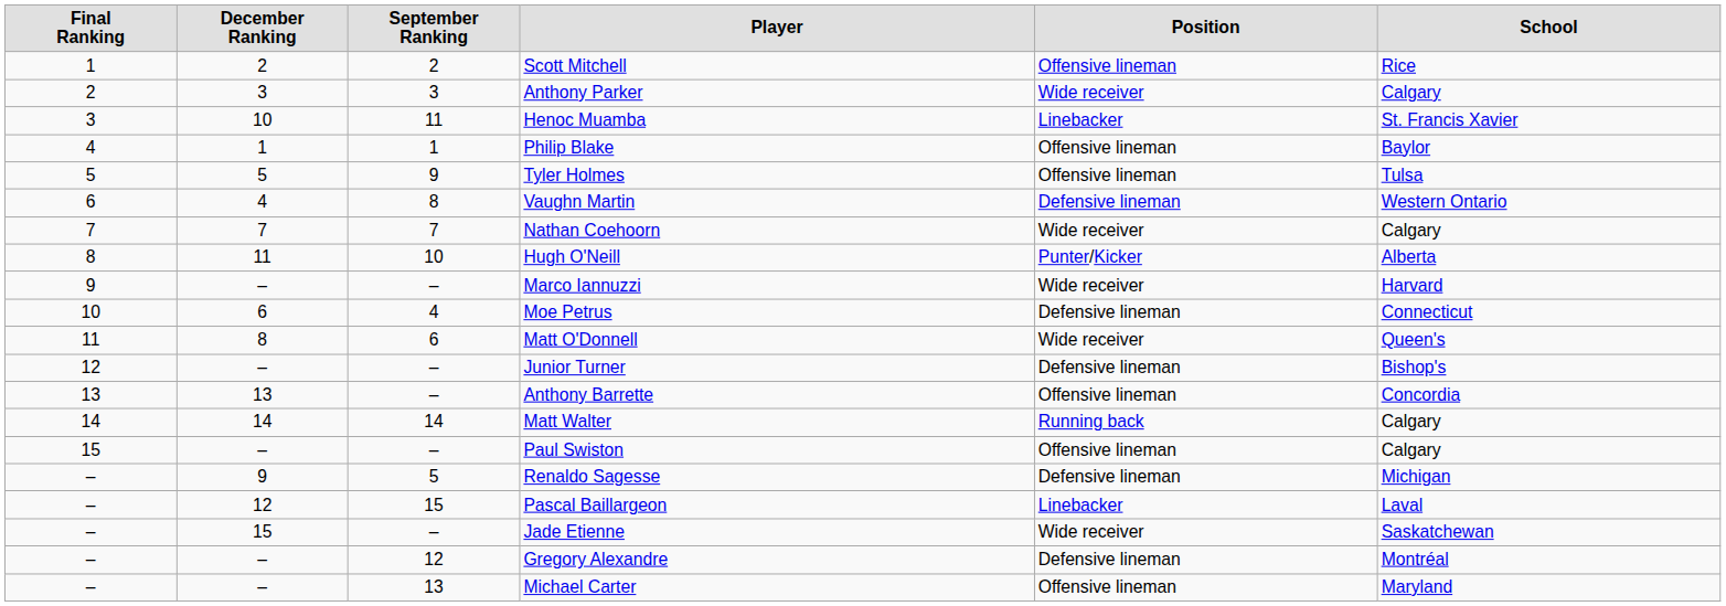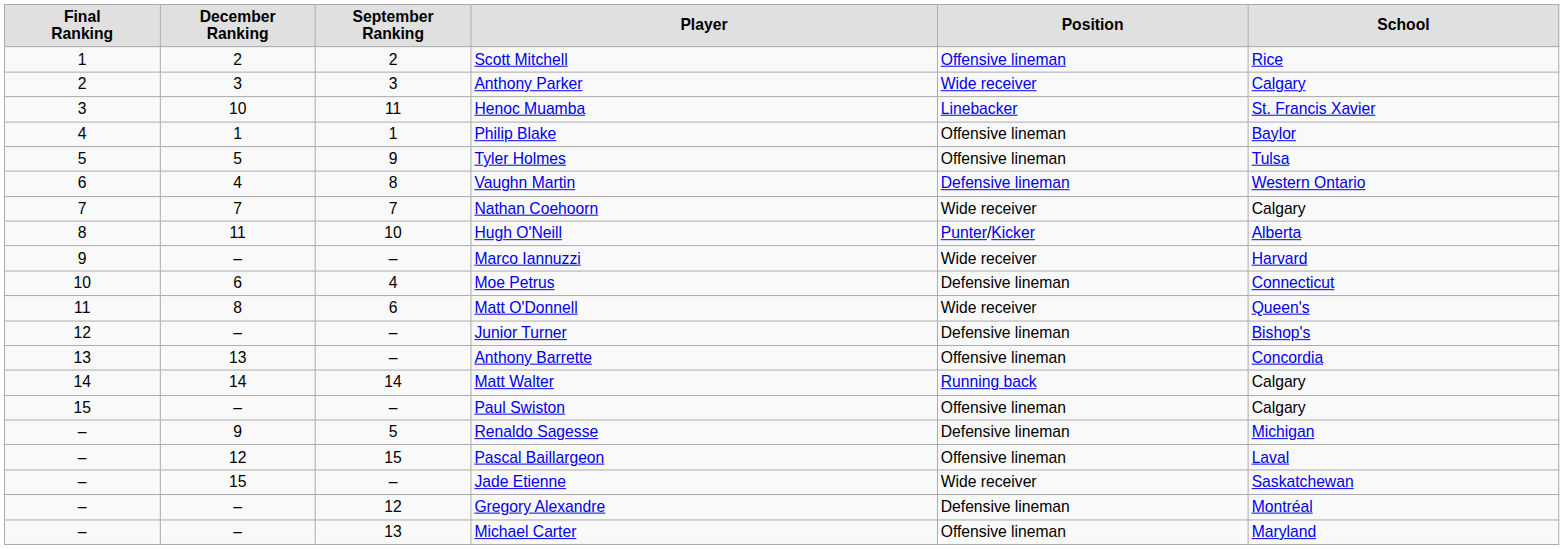 <table class="wikitable sortable" width="80%">
 <tr>
 <th style="background:#e0e0e0; width:10%;">Final<br>Ranking</th>
 <th style="background:#e0e0e0; width:10%;">December<br>Ranking</th>
 <th style="background:#e0e0e0; width:10%;">September<br>Ranking</th>
 <th style="background:#e0e0e0; width:30%;">Player</th>
 <th style="background:#e0e0e0; width:20%;">Position</th>
 <th style="background:#e0e0e0; width:20%;">School</th>
 </tr>
 <tr>
 <td style="text-align:center;">1</td>
 <td style="text-align:center;">2</td>
 <td style="text-align:center;">2</td>
 <td><a href='#'>Scott Mitchell</a></td>
 <td><a href='#'>Offensive lineman</a></td>
 <td><a href='#'>Rice</a></td>
 </tr>
 <tr>
 <td style="text-align:center;">2</td>
 <td style="text-align:center;">3</td>
 <td style="text-align:center;">3</td>
 <td><a href='#'>Anthony Parker</a></td>
 <td><a href='#'>Wide receiver</a></td>
 <td><a href='#'>Calgary</a></td>
 </tr>
 <tr>
 <td style="text-align:center;">3</td>
 <td style="text-align:center;">10</td>
 <td style="text-align:center;">11</td>
 <td><a href='#'>Henoc Muamba</a></td>
 <td><a href='#'>Linebacker</a></td>
 <td><a href='#'>St. Francis Xavier</a></td>
 </tr>
 <tr>
 <td style="text-align:center;">4</td>
 <td style="text-align:center;">1</td>
 <td style="text-align:center;">1</td>
 <td><a href='#'>Philip Blake</a></td>
 <td>Offensive lineman</td>
 <td><a href='#'>Baylor</a></td>
 </tr>
 <tr>
 <td style="text-align:center;">5</td>
 <td style="text-align:center;">5</td>
 <td style="text-align:center;">9</td>
 <td><a href='#'>Tyler Holmes</a></td>
 <td>Offensive lineman</td>
 <td><a href='#'>Tulsa</a></td>
 </tr>
 <tr>
 <td style="text-align:center;">6</td>
 <td style="text-align:center;">4</td>
 <td style="text-align:center;">8</td>
 <td><a href='#'>Vaughn Martin</a></td>
 <td><a href='#'>Defensive lineman</a></td>
 <td><a href='#'>Western Ontario</a></td>
 </tr>
 <tr>
 <td style="text-align:center;">7</td>
 <td style="text-align:center;">7</td>
 <td style="text-align:center;">7</td>
 <td><a href='#'>Nathan Coehoorn</a></td>
 <td>Wide receiver</td>
 <td>Calgary</td>
 </tr>
 <tr>
 <td style="text-align:center;">8</td>
 <td style="text-align:center;">11</td>
 <td style="text-align:center;">10</td>
 <td><a href='#'>Hugh O'Neill</a></td>
 <td><a href='#'>Punter</a>/<a href='#'>Kicker</a></td>
 <td><a href='#'>Alberta</a></td>
 </tr>
 <tr>
 <td style="text-align:center;">9</td>
 <td style="text-align:center;">–</td>
 <td style="text-align:center;">–</td>
 <td><a href='#'>Marco Iannuzzi</a></td>
 <td>Wide receiver</td>
 <td><a href='#'>Harvard</a></td>
 </tr>
 <tr>
 <td style="text-align:center;">10</td>
 <td style="text-align:center;">6</td>
 <td style="text-align:center;">4</td>
 <td><a href='#'>Moe Petrus</a></td>
 <td>Defensive lineman</td>
 <td><a href='#'>Connecticut</a></td>
 </tr>
 <tr>
 <td style="text-align:center;">11</td>
 <td style="text-align:center;">8</td>
 <td style="text-align:center;">6</td>
 <td><a href='#'>Matt O'Donnell</a></td>
 <td>Wide receiver</td>
 <td><a href='#'>Queen's</a></td>
 </tr>
 <tr>
 <td style="text-align:center;">12</td>
 <td style="text-align:center;">–</td>
 <td style="text-align:center;">–</td>
 <td><a href='#'>Junior Turner</a></td>
 <td>Defensive lineman</td>
 <td><a href='#'>Bishop's</a></td>
 </tr>
 <tr>
 <td style="text-align:center;">13</td>
 <td style="text-align:center;">13</td>
 <td style="text-align:center;">–</td>
 <td><a href='#'>Anthony Barrette</a></td>
 <td>Offensive lineman</td>
 <td><a href='#'>Concordia</a></td>
 </tr>
 <tr>
 <td style="text-align:center;">14</td>
 <td style="text-align:center;">14</td>
 <td style="text-align:center;">14</td>
 <td><a href='#'>Matt Walter</a></td>
 <td><a href='#'>Running back</a></td>
 <td>Calgary</td>
 </tr>
 <tr>
 <td style="text-align:center;">15</td>
 <td style="text-align:center;">–</td>
 <td style="text-align:center;">–</td>
 <td><a href='#'>Paul Swiston</a></td>
 <td>Offensive lineman</td>
 <td>Calgary</td>
 </tr>
 <tr>
 <td style="text-align:center;">–</td>
 <td style="text-align:center;">9</td>
 <td style="text-align:center;">5</td>
 <td><a href='#'>Renaldo Sagesse</a></td>
 <td>Defensive lineman</td>
 <td><a href='#'>Michigan</a></td>
 </tr>
 <tr>
 <td style="text-align:center;">–</td>
 <td style="text-align:center;">12</td>
 <td style="text-align:center;">15</td>
 <td><a href='#'>Pascal Baillargeon</a></td>
-<td><a href='#'>Linebacker</a></td>
+<td>Offensive lineman</td>
 <td><a href='#'>Laval</a></td>
 </tr>
 <tr>
 <td style="text-align:center;">–</td>
 <td style="text-align:center;">15</td>
 <td style="text-align:center;">–</td>
 <td><a href='#'>Jade Etienne</a></td>
 <td>Wide receiver</td>
 <td><a href='#'>Saskatchewan</a></td>
 </tr>
 <tr>
 <td style="text-align:center;">–</td>
 <td style="text-align:center;">–</td>
 <td style="text-align:center;">12</td>
 <td><a href='#'>Gregory Alexandre</a></td>
 <td>Defensive lineman</td>
 <td><a href='#'>Montréal</a></td>
 </tr>
 <tr>
 <td style="text-align:center;">–</td>
 <td style="text-align:center;">–</td>
 <td style="text-align:center;">13</td>
 <td><a href='#'>Michael Carter</a></td>
 <td>Offensive lineman</td>
 <td><a href='#'>Maryland</a></td>
 </tr>
 </table>
